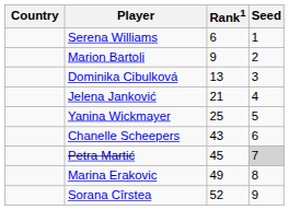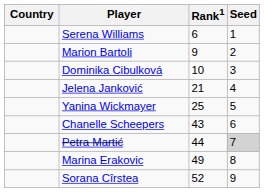 <table class="sortable wikitable">
 <tr>
 <th width="70">Country</th>
 <th width="175">Player</th>
 <th>Rank<sup>1</sup></th>
 <th>Seed</th>
 </tr>
 <tr>
 <td></td>
 <td><a href='#'>Serena Williams</a></td>
 <td>6</td>
 <td>1</td>
 </tr>
 <tr>
 <td></td>
 <td><a href='#'>Marion Bartoli</a></td>
 <td>9</td>
 <td>2</td>
 </tr>
 <tr>
 <td></td>
 <td><a href='#'>Dominika Cibulková</a></td>
-<td>13</td>
+<td>10</td>
 <td>3</td>
 </tr>
 <tr>
 <td></td>
 <td><a href='#'>Jelena Janković</a></td>
 <td>21</td>
 <td>4</td>
 </tr>
 <tr>
 <td></td>
 <td><a href='#'>Yanina Wickmayer</a></td>
 <td>25</td>
 <td>5</td>
 </tr>
 <tr>
 <td></td>
 <td><a href='#'>Chanelle Scheepers</a></td>
 <td>43</td>
 <td>6</td>
 </tr>
 <tr>
 <td></td>
 <td><s><a href='#'>Petra Martić</a></s></td>
-<td>45</td>
+<td>44</td>
 <td style="background: lightgrey;">7</td>
 </tr>
 <tr>
 <td></td>
 <td><a href='#'>Marina Erakovic</a></td>
 <td>49</td>
 <td>8</td>
 </tr>
 <tr>
 <td></td>
 <td><a href='#'>Sorana Cîrstea</a></td>
 <td>52</td>
 <td>9</td>
 </tr>
 </table>
